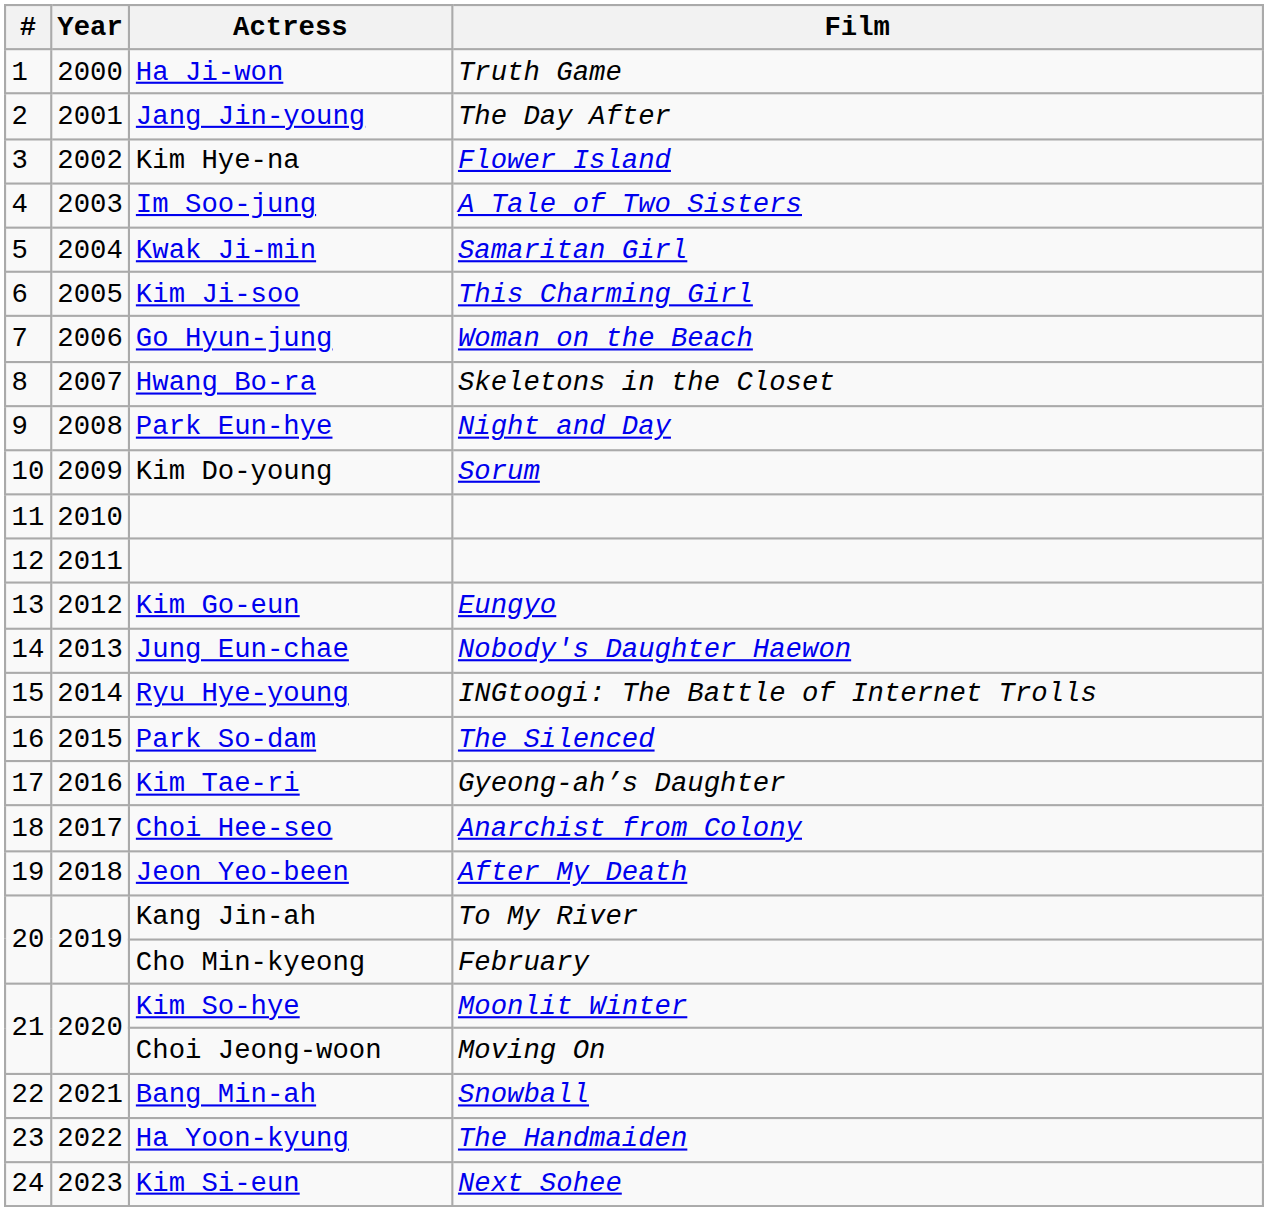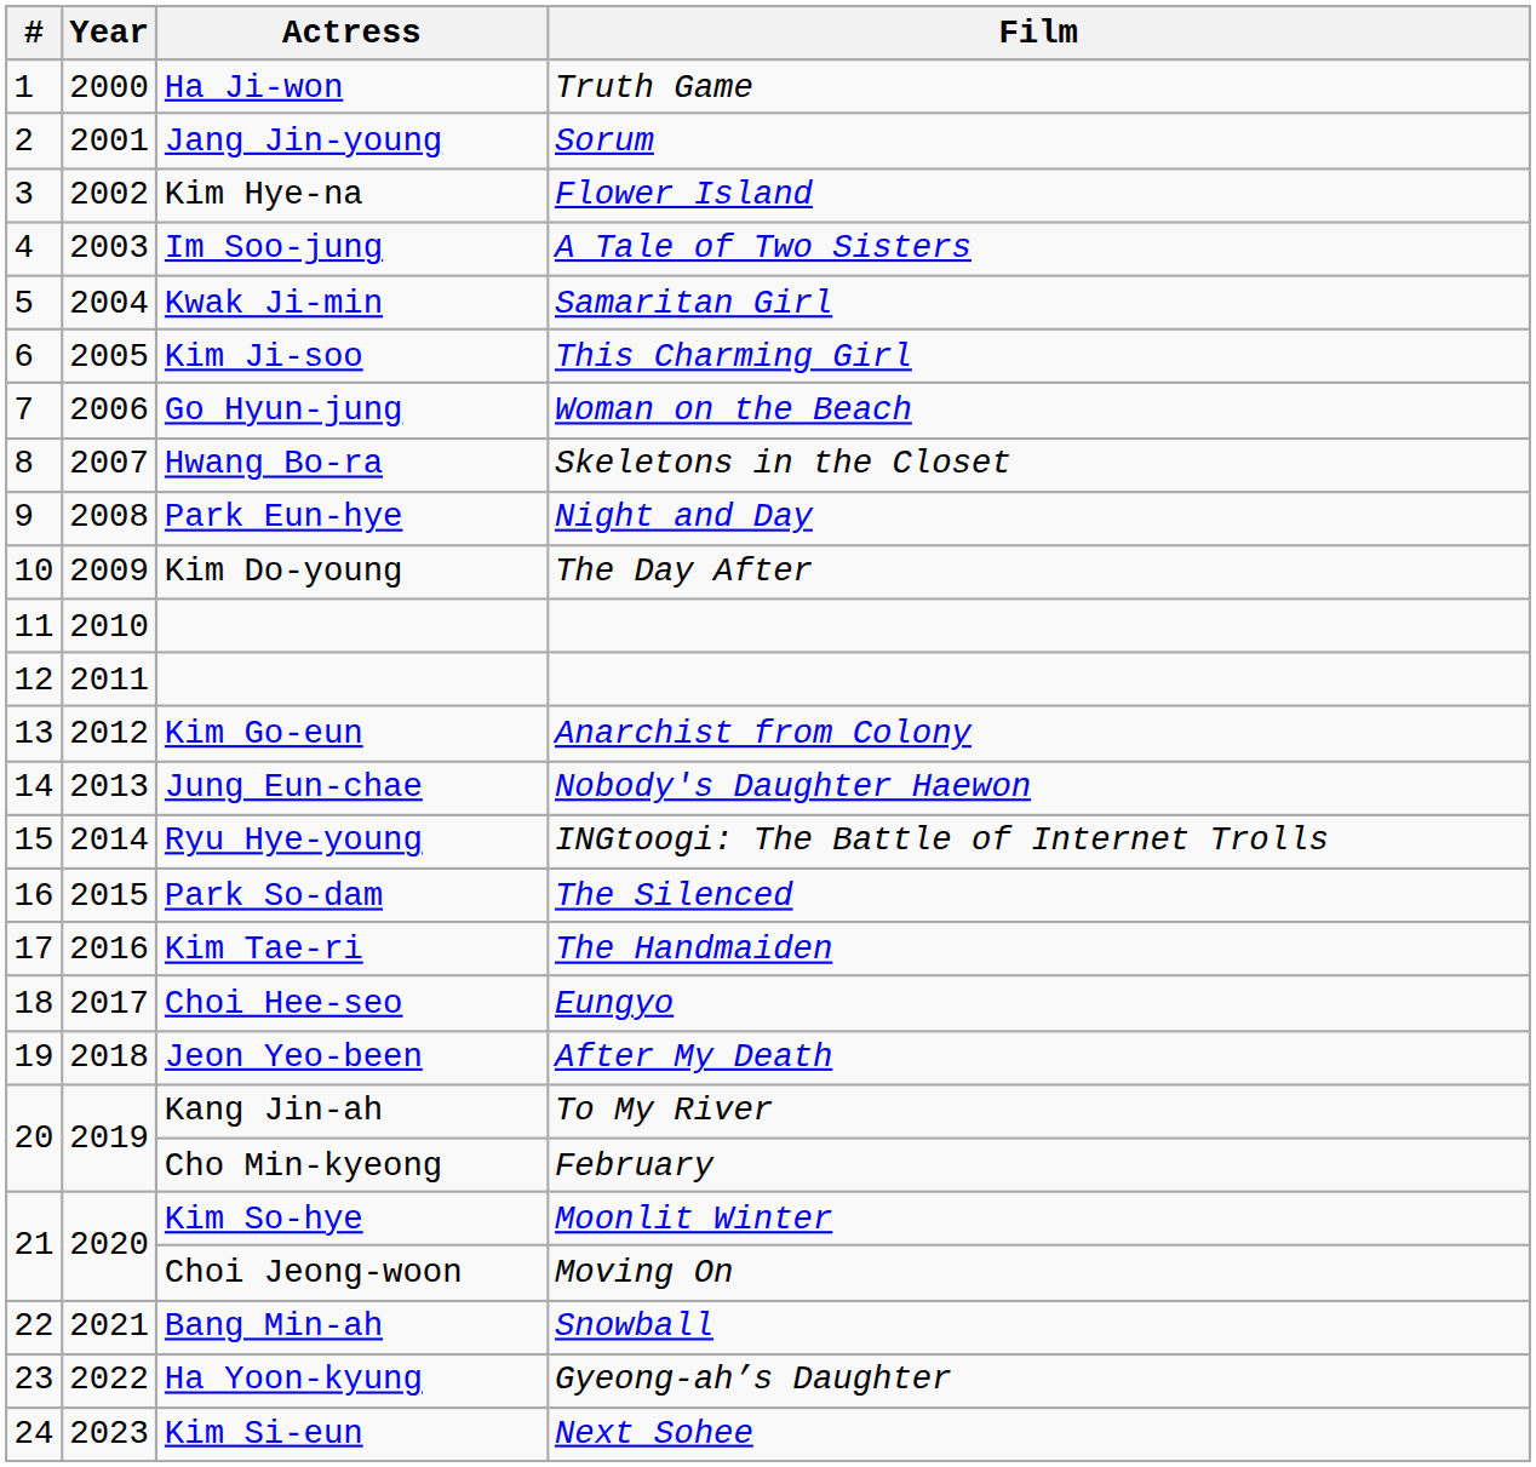 <table class="wikitable" style="width:600px">
 <tr>
 <th width=10>#</th>
 <th width=10>Year</th>
 <th>Actress</th>
 <th>Film</th>
 </tr>
 <tr>
 <td>1</td>
 <td>2000</td>
 <td><a href='#'>Ha Ji-won</a></td>
 <td><em>Truth Game</em></td>
 </tr>
 <tr>
 <td>2</td>
 <td>2001</td>
 <td><a href='#'>Jang Jin-young</a></td>
-<td><em>The Day After</em></td>
+<td><em><a href='#'>Sorum</a></em></td>
 </tr>
 <tr>
 <td>3</td>
 <td>2002</td>
 <td>Kim Hye-na</td>
 <td><em><a href='#'>Flower Island</a></em></td>
 </tr>
 <tr>
 <td>4</td>
 <td>2003</td>
 <td><a href='#'>Im Soo-jung</a></td>
 <td><em><a href='#'>A Tale of Two Sisters</a></em></td>
 </tr>
 <tr>
 <td>5</td>
 <td>2004</td>
 <td><a href='#'>Kwak Ji-min</a></td>
 <td><em><a href='#'>Samaritan Girl</a></em></td>
 </tr>
 <tr>
 <td>6</td>
 <td>2005</td>
 <td><a href='#'>Kim Ji-soo</a></td>
 <td><em><a href='#'>This Charming Girl</a></em></td>
 </tr>
 <tr>
 <td>7</td>
 <td>2006</td>
 <td><a href='#'>Go Hyun-jung</a></td>
 <td><em><a href='#'>Woman on the Beach</a></em></td>
 </tr>
 <tr>
 <td>8</td>
 <td>2007</td>
 <td><a href='#'>Hwang Bo-ra</a></td>
 <td><em>Skeletons in the Closet</em></td>
 </tr>
 <tr>
 <td>9</td>
 <td>2008</td>
 <td><a href='#'>Park Eun-hye</a></td>
 <td><em><a href='#'>Night and Day</a></em></td>
 </tr>
 <tr>
 <td>10</td>
 <td>2009</td>
 <td>Kim Do-young</td>
-<td><em><a href='#'>Sorum</a></em></td>
+<td><em>The Day After</em></td>
 </tr>
 <tr>
 <td>11</td>
 <td>2010</td>
 <td></td>
 <td></td>
 </tr>
 <tr>
 <td>12</td>
 <td>2011</td>
 <td></td>
 <td></td>
 </tr>
 <tr>
 <td>13</td>
 <td>2012</td>
 <td><a href='#'>Kim Go-eun</a></td>
-<td><em><a href='#'>Eungyo</a></em></td>
+<td><em><a href='#'>Anarchist from Colony</a></em></td>
 </tr>
 <tr>
 <td>14</td>
 <td>2013</td>
 <td><a href='#'>Jung Eun-chae</a></td>
 <td><em><a href='#'>Nobody's Daughter Haewon</a></em></td>
 </tr>
 <tr>
 <td>15</td>
 <td>2014</td>
 <td><a href='#'>Ryu Hye-young</a></td>
 <td><em>INGtoogi: The Battle of Internet Trolls</em></td>
 </tr>
 <tr>
 <td>16</td>
 <td>2015</td>
 <td><a href='#'>Park So-dam</a></td>
 <td><em><a href='#'>The Silenced</a></em></td>
 </tr>
 <tr>
 <td>17</td>
 <td>2016</td>
 <td><a href='#'>Kim Tae-ri</a></td>
-<td><em>Gyeong-ah’s Daughter</em></td>
+<td><em><a href='#'>The Handmaiden</a></em></td>
 </tr>
 <tr>
 <td>18</td>
 <td>2017</td>
 <td><a href='#'>Choi Hee-seo</a></td>
-<td><em><a href='#'>Anarchist from Colony</a></em></td>
+<td><em><a href='#'>Eungyo</a></em></td>
 </tr>
 <tr>
 <td>19</td>
 <td>2018</td>
 <td><a href='#'>Jeon Yeo-been</a></td>
 <td><em><a href='#'>After My Death</a></em></td>
 </tr>
 <tr>
 <td rowspan=2>20</td>
 <td rowspan=2>2019</td>
 <td>Kang Jin-ah</td>
 <td><em>To My River</em></td>
 </tr>
 <tr>
 <td>Cho Min-kyeong</td>
 <td><em>February</em></td>
 </tr>
 <tr>
 <td rowspan=2>21</td>
 <td rowspan=2>2020</td>
 <td><a href='#'>Kim So-hye</a></td>
 <td><em><a href='#'>Moonlit Winter</a></em></td>
 </tr>
 <tr>
 <td>Choi Jeong-woon</td>
 <td><em>Moving On</em></td>
 </tr>
 <tr>
 <td>22</td>
 <td>2021</td>
 <td><a href='#'>Bang Min-ah</a></td>
 <td><em><a href='#'>Snowball</a></em></td>
 </tr>
 <tr>
 <td>23</td>
 <td>2022</td>
 <td><a href='#'>Ha Yoon-kyung</a></td>
-<td><em><a href='#'>The Handmaiden</a></em></td>
+<td><em>Gyeong-ah’s Daughter</em></td>
 </tr>
 <tr>
 <td>24</td>
 <td>2023</td>
 <td><a href='#'>Kim Si-eun</a></td>
 <td><em><a href='#'>Next Sohee</a></em></td>
 </tr>
 <tr>
 </tr>
 </table>
